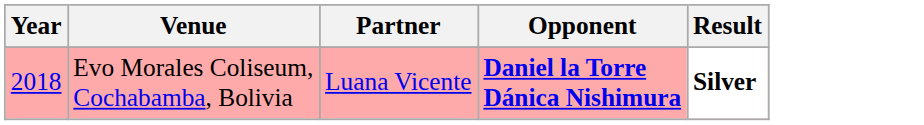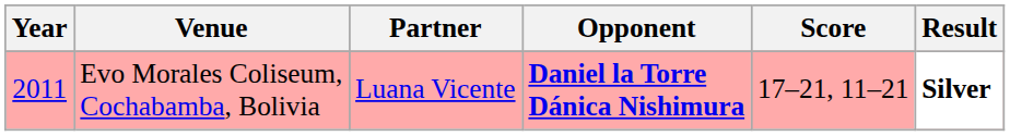 <table class="sortable wikitable" style="font-size: 90%;">
 <tr>
 <th>Year</th>
 <th>Venue</th>
 <th>Partner</th>
 <th>Opponent</th>
+<th>Score</th>
 <th>Result</th>
 </tr>
 <tr style="background:#FFAAAA">
-<td align="center"><a href='#'>2018</a></td>
+<td align="center"><a href='#'>2011</a></td>
 <td align="left">Evo Morales Coliseum,<br><a href='#'>Cochabamba</a>, Bolivia</td>
 <td align="left"> <a href='#'>Luana Vicente</a></td>
 <td align="left"><strong> <a href='#'>Daniel la Torre</a><br> <a href='#'>Dánica Nishimura</a></strong></td>
+<td align="left">17–21, 11–21</td>
 <td style="text-align:left; background:white"> <strong>Silver</strong></td>
 </tr>
 </table>
